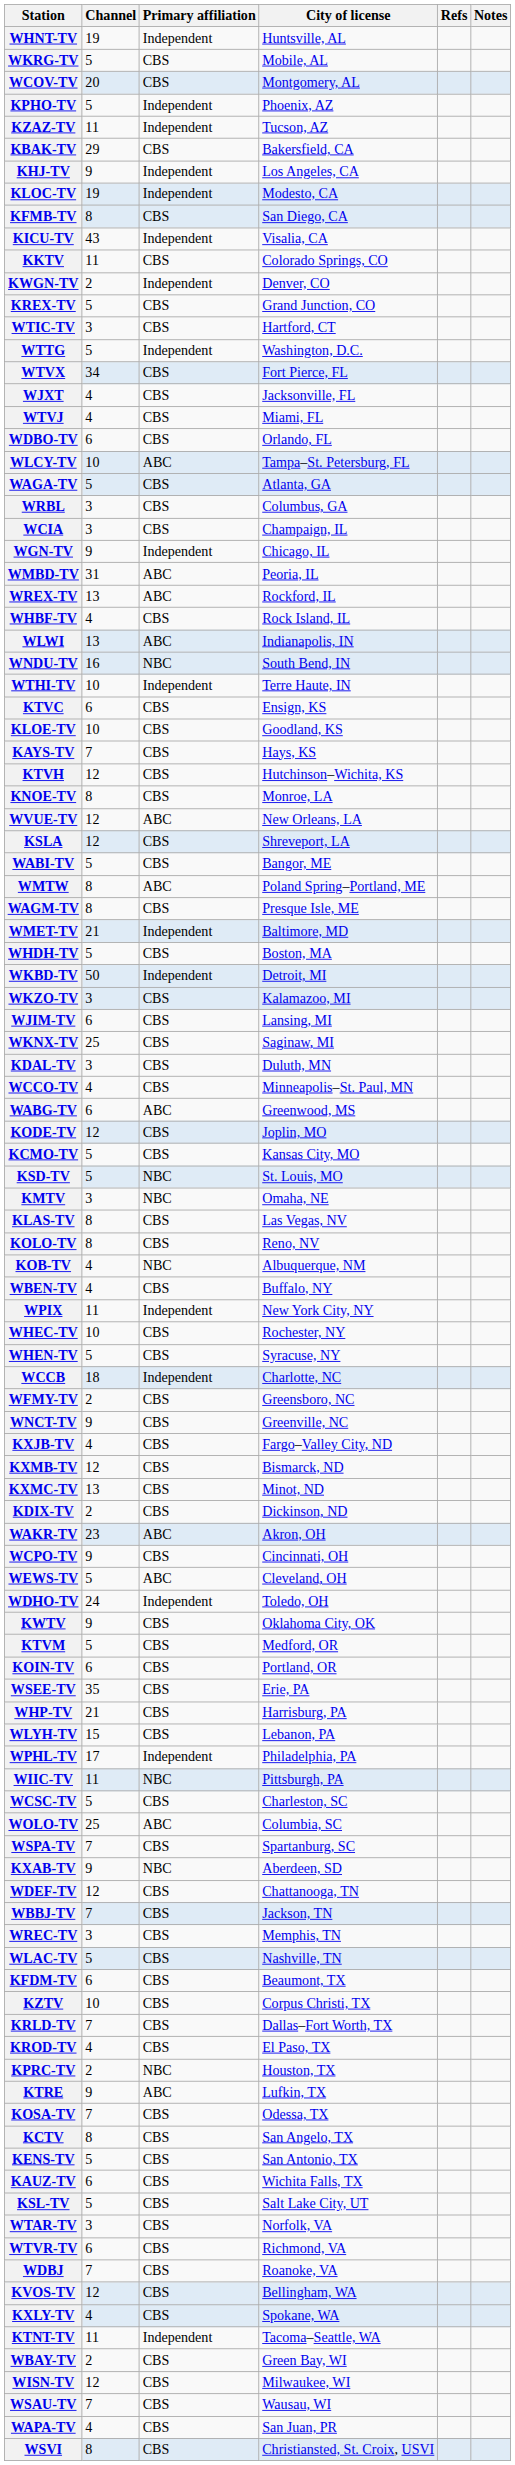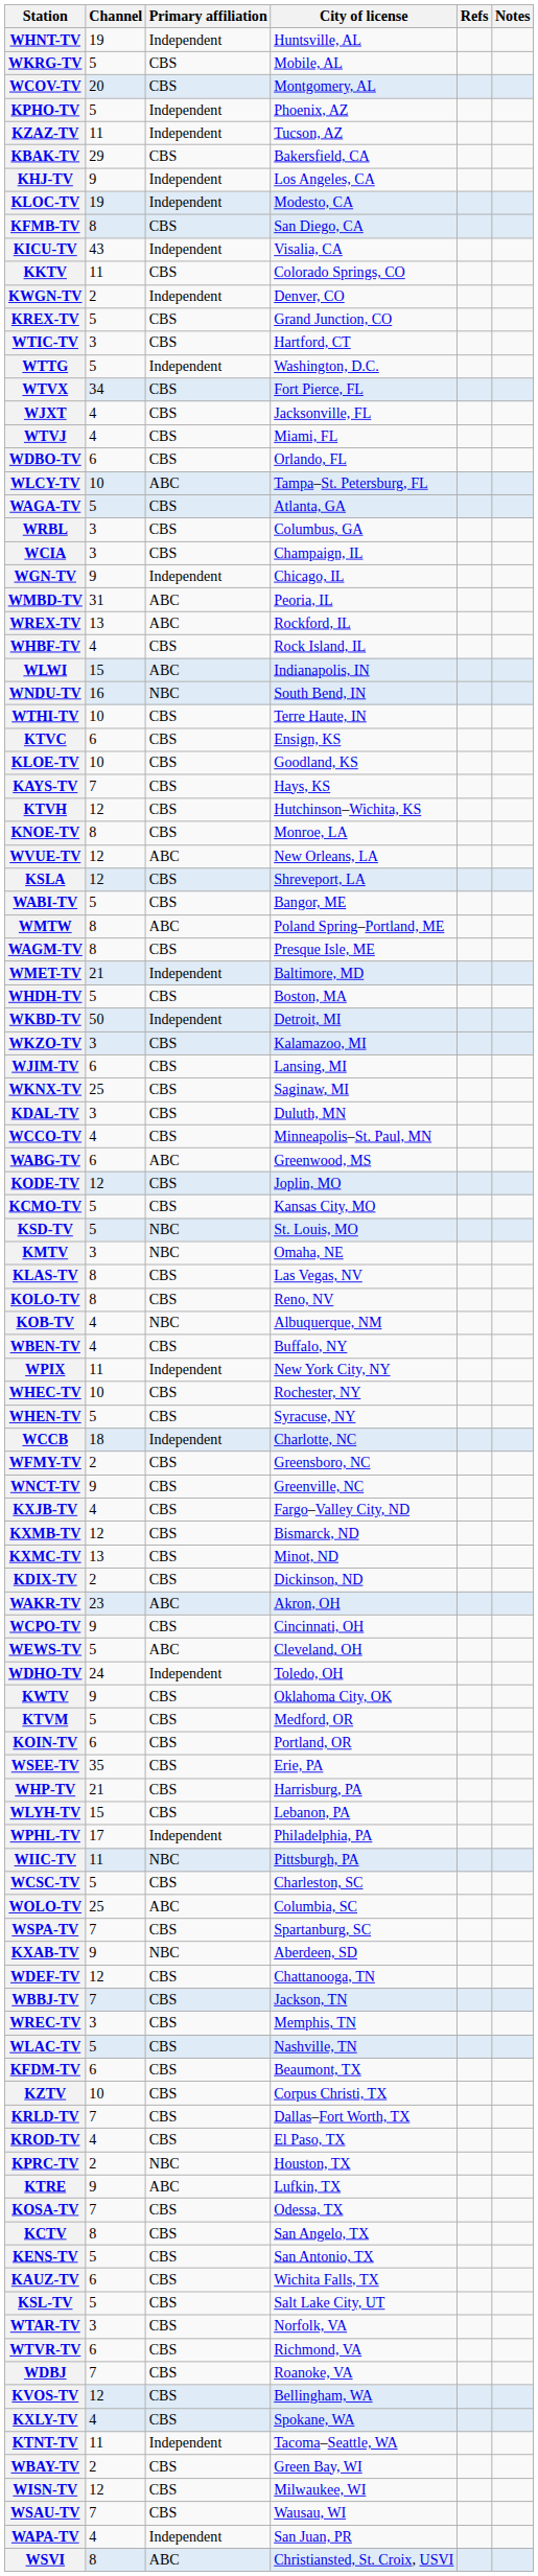 <table class="wikitable">
 <tr>
 <th scope="col">Station</th>
 <th scope="col">Channel</th>
 <th scope="col">Primary affiliation</th>
 <th scope="col">City of license</th>
 <th scope="col">Refs</th>
 <th scope="col">Notes</th>
 </tr>
 <tr>
 <th scope="row"><a href='#'>WHNT-TV</a></th>
 <td>19</td>
 <td>Independent</td>
 <td><a href='#'>Huntsville, AL</a></td>
 <td></td>
 <td></td>
 </tr>
 <tr>
 <th scope="row"><a href='#'>WKRG-TV</a></th>
 <td>5</td>
 <td>CBS</td>
 <td><a href='#'>Mobile, AL</a></td>
 <td></td>
 <td></td>
 </tr>
 <tr style="background-color:#DFEBF6;">
 <th scope="row"><a href='#'>WCOV-TV</a></th>
 <td>20</td>
 <td>CBS</td>
 <td><a href='#'>Montgomery, AL</a></td>
 <td></td>
 <td></td>
 </tr>
 <tr>
 <th scope="row"><a href='#'>KPHO-TV</a></th>
 <td>5</td>
 <td>Independent</td>
 <td><a href='#'>Phoenix, AZ</a></td>
 <td></td>
 <td></td>
 </tr>
 <tr>
 <th scope="row"><a href='#'>KZAZ-TV</a></th>
 <td>11</td>
 <td>Independent</td>
 <td><a href='#'>Tucson, AZ</a></td>
 <td></td>
 <td></td>
 </tr>
 <tr>
 <th scope="row"><a href='#'>KBAK-TV</a></th>
 <td>29</td>
 <td>CBS</td>
 <td><a href='#'>Bakersfield, CA</a></td>
 <td></td>
 <td></td>
 </tr>
 <tr>
 <th scope="row"><a href='#'>KHJ-TV</a></th>
 <td>9</td>
 <td>Independent</td>
 <td><a href='#'>Los Angeles, CA</a></td>
 <td></td>
 <td></td>
 </tr>
 <tr style="background-color:#DFEBF6;">
 <th scope="row"><a href='#'>KLOC-TV</a></th>
 <td>19</td>
 <td>Independent</td>
 <td><a href='#'>Modesto, CA</a></td>
 <td></td>
 <td></td>
 </tr>
 <tr style="background-color:#DFEBF6;">
 <th scope="row"><a href='#'>KFMB-TV</a></th>
 <td>8</td>
 <td>CBS</td>
 <td><a href='#'>San Diego, CA</a></td>
 <td></td>
 <td></td>
 </tr>
 <tr>
 <th scope="row"><a href='#'>KICU-TV</a></th>
 <td>43</td>
 <td>Independent</td>
 <td><a href='#'>Visalia, CA</a></td>
 <td></td>
 <td></td>
 </tr>
 <tr>
 <th scope="row"><a href='#'>KKTV</a></th>
 <td>11</td>
 <td>CBS</td>
 <td><a href='#'>Colorado Springs, CO</a></td>
 <td></td>
 <td></td>
 </tr>
 <tr>
 <th scope="row"><a href='#'>KWGN-TV</a></th>
 <td>2</td>
 <td>Independent</td>
 <td><a href='#'>Denver, CO</a></td>
 <td></td>
 <td></td>
 </tr>
 <tr>
 <th scope="row"><a href='#'>KREX-TV</a></th>
 <td>5</td>
 <td>CBS</td>
 <td><a href='#'>Grand Junction, CO</a></td>
 <td></td>
 <td></td>
 </tr>
 <tr>
 <th scope="row"><a href='#'>WTIC-TV</a></th>
 <td>3</td>
 <td>CBS</td>
 <td><a href='#'>Hartford, CT</a></td>
 <td></td>
 <td></td>
 </tr>
 <tr>
 <th scope="row"><a href='#'>WTTG</a></th>
 <td>5</td>
 <td>Independent</td>
 <td><a href='#'>Washington, D.C.</a></td>
 <td></td>
 <td></td>
 </tr>
 <tr style="background-color:#DFEBF6;">
 <th scope="row"><a href='#'>WTVX</a></th>
 <td>34</td>
 <td>CBS</td>
 <td><a href='#'>Fort Pierce, FL</a></td>
 <td></td>
 <td></td>
 </tr>
 <tr>
 <th scope="row"><a href='#'>WJXT</a></th>
 <td>4</td>
 <td>CBS</td>
 <td><a href='#'>Jacksonville, FL</a></td>
 <td></td>
 <td></td>
 </tr>
 <tr>
 <th scope="row"><a href='#'>WTVJ</a></th>
 <td>4</td>
 <td>CBS</td>
 <td><a href='#'>Miami, FL</a></td>
 <td></td>
 <td></td>
 </tr>
 <tr>
 <th scope="row"><a href='#'>WDBO-TV</a></th>
 <td>6</td>
 <td>CBS</td>
 <td><a href='#'>Orlando, FL</a></td>
 <td></td>
 <td></td>
 </tr>
 <tr style="background-color:#DFEBF6;">
 <th scope="row"><a href='#'>WLCY-TV</a></th>
 <td>10</td>
 <td>ABC</td>
 <td><a href='#'>Tampa</a>–<a href='#'>St. Petersburg, FL</a></td>
 <td></td>
 <td></td>
 </tr>
 <tr style="background-color:#DFEBF6;">
 <th scope="row"><a href='#'>WAGA-TV</a></th>
 <td>5</td>
 <td>CBS</td>
 <td><a href='#'>Atlanta, GA</a></td>
 <td></td>
 <td></td>
 </tr>
 <tr>
 <th scope="row"><a href='#'>WRBL</a></th>
 <td>3</td>
 <td>CBS</td>
 <td><a href='#'>Columbus, GA</a></td>
 <td></td>
 <td></td>
 </tr>
 <tr>
 <th scope="row"><a href='#'>WCIA</a></th>
 <td>3</td>
 <td>CBS</td>
 <td><a href='#'>Champaign, IL</a></td>
 <td></td>
 <td></td>
 </tr>
 <tr>
 <th scope="row"><a href='#'>WGN-TV</a></th>
 <td>9</td>
 <td>Independent</td>
 <td><a href='#'>Chicago, IL</a></td>
 <td></td>
 <td></td>
 </tr>
 <tr>
 <th scope="row"><a href='#'>WMBD-TV</a></th>
 <td>31</td>
 <td>ABC</td>
 <td><a href='#'>Peoria, IL</a></td>
 <td></td>
 <td></td>
 </tr>
 <tr>
 <th scope="row"><a href='#'>WREX-TV</a></th>
 <td>13</td>
 <td>ABC</td>
 <td><a href='#'>Rockford, IL</a></td>
 <td></td>
 <td></td>
 </tr>
 <tr>
 <th scope="row"><a href='#'>WHBF-TV</a></th>
 <td>4</td>
 <td>CBS</td>
 <td><a href='#'>Rock Island, IL</a></td>
 <td></td>
 <td></td>
 </tr>
 <tr style="background-color:#DFEBF6;">
 <th scope="row"><a href='#'>WLWI</a></th>
-<td>13</td>
+<td>15</td>
 <td>ABC</td>
 <td><a href='#'>Indianapolis, IN</a></td>
 <td></td>
 <td></td>
 </tr>
 <tr style="background-color:#DFEBF6;">
 <th scope="row"><a href='#'>WNDU-TV</a></th>
 <td>16</td>
 <td>NBC</td>
 <td><a href='#'>South Bend, IN</a></td>
 <td></td>
 <td></td>
 </tr>
 <tr>
 <th scope="row"><a href='#'>WTHI-TV</a></th>
 <td>10</td>
-<td>Independent</td>
+<td>CBS</td>
 <td><a href='#'>Terre Haute, IN</a></td>
 <td></td>
 <td></td>
 </tr>
 <tr>
 <th scope="row"><a href='#'>KTVC</a></th>
 <td>6</td>
 <td>CBS</td>
 <td><a href='#'>Ensign, KS</a></td>
 <td></td>
 <td></td>
 </tr>
 <tr>
 <th scope="row"><a href='#'>KLOE-TV</a></th>
 <td>10</td>
 <td>CBS</td>
 <td><a href='#'>Goodland, KS</a></td>
 <td></td>
 <td></td>
 </tr>
 <tr>
 <th scope="row"><a href='#'>KAYS-TV</a></th>
 <td>7</td>
 <td>CBS</td>
 <td><a href='#'>Hays, KS</a></td>
 <td></td>
 <td></td>
 </tr>
 <tr>
 <th scope="row"><a href='#'>KTVH</a></th>
 <td>12</td>
 <td>CBS</td>
 <td><a href='#'>Hutchinson</a>–<a href='#'>Wichita, KS</a></td>
 <td></td>
 <td></td>
 </tr>
 <tr>
 <th scope="row"><a href='#'>KNOE-TV</a></th>
 <td>8</td>
 <td>CBS</td>
 <td><a href='#'>Monroe, LA</a></td>
 <td></td>
 <td></td>
 </tr>
 <tr>
 <th scope="row"><a href='#'>WVUE-TV</a></th>
 <td>12</td>
 <td>ABC</td>
 <td><a href='#'>New Orleans, LA</a></td>
 <td></td>
 <td></td>
 </tr>
 <tr style="background-color:#DFEBF6;">
 <th scope="row"><a href='#'>KSLA</a></th>
 <td>12</td>
 <td>CBS</td>
 <td><a href='#'>Shreveport, LA</a></td>
 <td></td>
 <td></td>
 </tr>
 <tr>
 <th scope="row"><a href='#'>WABI-TV</a></th>
 <td>5</td>
 <td>CBS</td>
 <td><a href='#'>Bangor, ME</a></td>
 <td></td>
 <td></td>
 </tr>
 <tr>
 <th scope="row"><a href='#'>WMTW</a></th>
 <td>8</td>
 <td>ABC</td>
 <td><a href='#'>Poland Spring</a>–<a href='#'>Portland, ME</a></td>
 <td></td>
 <td></td>
 </tr>
 <tr>
 <th scope="row"><a href='#'>WAGM-TV</a></th>
 <td>8</td>
 <td>CBS</td>
 <td><a href='#'>Presque Isle, ME</a></td>
 <td></td>
 <td></td>
 </tr>
 <tr style="background-color:#DFEBF6;">
 <th scope="row"><a href='#'>WMET-TV</a></th>
 <td>21</td>
 <td>Independent</td>
 <td><a href='#'>Baltimore, MD</a></td>
 <td></td>
 <td></td>
 </tr>
 <tr>
 <th scope="row"><a href='#'>WHDH-TV</a></th>
 <td>5</td>
 <td>CBS</td>
 <td><a href='#'>Boston, MA</a></td>
 <td></td>
 <td></td>
 </tr>
 <tr style="background-color:#DFEBF6;">
 <th scope="row"><a href='#'>WKBD-TV</a></th>
 <td>50</td>
 <td>Independent</td>
 <td><a href='#'>Detroit, MI</a></td>
 <td></td>
 <td></td>
 </tr>
 <tr style="background-color:#DFEBF6;">
 <th scope="row"><a href='#'>WKZO-TV</a></th>
 <td>3</td>
 <td>CBS</td>
 <td><a href='#'>Kalamazoo, MI</a></td>
 <td></td>
 <td></td>
 </tr>
 <tr>
 <th scope="row"><a href='#'>WJIM-TV</a></th>
 <td>6</td>
 <td>CBS</td>
 <td><a href='#'>Lansing, MI</a></td>
 <td></td>
 <td></td>
 </tr>
 <tr>
 <th scope="row"><a href='#'>WKNX-TV</a></th>
 <td>25</td>
 <td>CBS</td>
 <td><a href='#'>Saginaw, MI</a></td>
 <td></td>
 <td></td>
 </tr>
 <tr>
 <th scope="row"><a href='#'>KDAL-TV</a></th>
 <td>3</td>
 <td>CBS</td>
 <td><a href='#'>Duluth, MN</a></td>
 <td></td>
 <td></td>
 </tr>
 <tr>
 <th scope="row"><a href='#'>WCCO-TV</a></th>
 <td>4</td>
 <td>CBS</td>
 <td><a href='#'>Minneapolis</a>–<a href='#'>St. Paul, MN</a></td>
 <td></td>
 <td></td>
 </tr>
 <tr>
 <th scope="row"><a href='#'>WABG-TV</a></th>
 <td>6</td>
 <td>ABC</td>
 <td><a href='#'>Greenwood, MS</a></td>
 <td></td>
 <td></td>
 </tr>
 <tr style="background-color:#DFEBF6;">
 <th scope="row"><a href='#'>KODE-TV</a></th>
 <td>12</td>
 <td>CBS</td>
 <td><a href='#'>Joplin, MO</a></td>
 <td></td>
 <td></td>
 </tr>
 <tr>
 <th scope="row"><a href='#'>KCMO-TV</a></th>
 <td>5</td>
 <td>CBS</td>
 <td><a href='#'>Kansas City, MO</a></td>
 <td></td>
 <td></td>
 </tr>
 <tr style="background-color:#DFEBF6;">
 <th scope="row"><a href='#'>KSD-TV</a></th>
 <td>5</td>
 <td>NBC</td>
 <td><a href='#'>St. Louis, MO</a></td>
 <td></td>
 <td></td>
 </tr>
 <tr>
 <th scope="row"><a href='#'>KMTV</a></th>
 <td>3</td>
 <td>NBC</td>
 <td><a href='#'>Omaha, NE</a></td>
 <td></td>
 <td></td>
 </tr>
 <tr>
 <th scope="row"><a href='#'>KLAS-TV</a></th>
 <td>8</td>
 <td>CBS</td>
 <td><a href='#'>Las Vegas, NV</a></td>
 <td></td>
 <td></td>
 </tr>
 <tr>
 <th scope="row"><a href='#'>KOLO-TV</a></th>
 <td>8</td>
 <td>CBS</td>
 <td><a href='#'>Reno, NV</a></td>
 <td></td>
 <td></td>
 </tr>
 <tr>
 <th scope="row"><a href='#'>KOB-TV</a></th>
 <td>4</td>
 <td>NBC</td>
 <td><a href='#'>Albuquerque, NM</a></td>
 <td></td>
 <td></td>
 </tr>
 <tr>
 <th scope="row"><a href='#'>WBEN-TV</a></th>
 <td>4</td>
 <td>CBS</td>
 <td><a href='#'>Buffalo, NY</a></td>
 <td></td>
 <td></td>
 </tr>
 <tr>
 <th scope="row"><a href='#'>WPIX</a></th>
 <td>11</td>
 <td>Independent</td>
 <td><a href='#'>New York City, NY</a></td>
 <td></td>
 <td></td>
 </tr>
 <tr>
 <th scope="row"><a href='#'>WHEC-TV</a></th>
 <td>10</td>
 <td>CBS</td>
 <td><a href='#'>Rochester, NY</a></td>
 <td></td>
 <td></td>
 </tr>
 <tr>
 <th scope="row"><a href='#'>WHEN-TV</a></th>
 <td>5</td>
 <td>CBS</td>
 <td><a href='#'>Syracuse, NY</a></td>
 <td></td>
 <td></td>
 </tr>
 <tr style="background-color:#DFEBF6;">
 <th scope="row"><a href='#'>WCCB</a></th>
 <td>18</td>
 <td>Independent</td>
 <td><a href='#'>Charlotte, NC</a></td>
 <td></td>
 <td></td>
 </tr>
 <tr>
 <th scope="row"><a href='#'>WFMY-TV</a></th>
 <td>2</td>
 <td>CBS</td>
 <td><a href='#'>Greensboro, NC</a></td>
 <td></td>
 <td></td>
 </tr>
 <tr>
 <th scope="row"><a href='#'>WNCT-TV</a></th>
 <td>9</td>
 <td>CBS</td>
 <td><a href='#'>Greenville, NC</a></td>
 <td></td>
 <td></td>
 </tr>
 <tr>
 <th scope="row"><a href='#'>KXJB-TV</a></th>
 <td>4</td>
 <td>CBS</td>
 <td><a href='#'>Fargo</a>–<a href='#'>Valley City, ND</a></td>
 <td></td>
 <td></td>
 </tr>
 <tr>
 <th scope="row"><a href='#'>KXMB-TV</a></th>
 <td>12</td>
 <td>CBS</td>
 <td><a href='#'>Bismarck, ND</a></td>
 <td></td>
 <td></td>
 </tr>
 <tr>
 <th scope="row"><a href='#'>KXMC-TV</a></th>
 <td>13</td>
 <td>CBS</td>
 <td><a href='#'>Minot, ND</a></td>
 <td></td>
 <td></td>
 </tr>
 <tr>
 <th scope="row"><a href='#'>KDIX-TV</a></th>
 <td>2</td>
 <td>CBS</td>
 <td><a href='#'>Dickinson, ND</a></td>
 <td></td>
 <td></td>
 </tr>
 <tr style="background-color:#DFEBF6;">
 <th scope="row"><a href='#'>WAKR-TV</a></th>
 <td>23</td>
 <td>ABC</td>
 <td><a href='#'>Akron, OH</a></td>
 <td></td>
 <td></td>
 </tr>
 <tr>
 <th scope="row"><a href='#'>WCPO-TV</a></th>
 <td>9</td>
 <td>CBS</td>
 <td><a href='#'>Cincinnati, OH</a></td>
 <td></td>
 <td></td>
 </tr>
 <tr>
 <th scope="row"><a href='#'>WEWS-TV</a></th>
 <td>5</td>
 <td>ABC</td>
 <td><a href='#'>Cleveland, OH</a></td>
 <td></td>
 <td></td>
 </tr>
 <tr>
 <th scope="row"><a href='#'>WDHO-TV</a></th>
 <td>24</td>
 <td>Independent</td>
 <td><a href='#'>Toledo, OH</a></td>
 <td></td>
 <td></td>
 </tr>
 <tr>
 <th scope="row"><a href='#'>KWTV</a></th>
 <td>9</td>
 <td>CBS</td>
 <td><a href='#'>Oklahoma City, OK</a></td>
 <td></td>
 <td></td>
 </tr>
 <tr>
 <th scope="row"><a href='#'>KTVM</a></th>
 <td>5</td>
 <td>CBS</td>
 <td><a href='#'>Medford, OR</a></td>
 <td></td>
 <td></td>
 </tr>
 <tr>
 <th scope="row"><a href='#'>KOIN-TV</a></th>
 <td>6</td>
 <td>CBS</td>
 <td><a href='#'>Portland, OR</a></td>
 <td></td>
 <td></td>
 </tr>
 <tr>
 <th scope="row"><a href='#'>WSEE-TV</a></th>
 <td>35</td>
 <td>CBS</td>
 <td><a href='#'>Erie, PA</a></td>
 <td></td>
 <td></td>
 </tr>
 <tr>
 <th scope="row"><a href='#'>WHP-TV</a></th>
 <td>21</td>
 <td>CBS</td>
 <td><a href='#'>Harrisburg, PA</a></td>
 <td></td>
 <td></td>
 </tr>
 <tr>
 <th scope="row"><a href='#'>WLYH-TV</a></th>
 <td>15</td>
 <td>CBS</td>
 <td><a href='#'>Lebanon, PA</a></td>
 <td></td>
 <td></td>
 </tr>
 <tr>
 <th scope="row"><a href='#'>WPHL-TV</a></th>
 <td>17</td>
 <td>Independent</td>
 <td><a href='#'>Philadelphia, PA</a></td>
 <td></td>
 <td></td>
 </tr>
 <tr style="background-color:#DFEBF6;">
 <th scope="row"><a href='#'>WIIC-TV</a></th>
 <td>11</td>
 <td>NBC</td>
 <td><a href='#'>Pittsburgh, PA</a></td>
 <td></td>
 <td></td>
 </tr>
 <tr>
 <th scope="row"><a href='#'>WCSC-TV</a></th>
 <td>5</td>
 <td>CBS</td>
 <td><a href='#'>Charleston, SC</a></td>
 <td></td>
 <td></td>
 </tr>
 <tr>
 <th scope="row"><a href='#'>WOLO-TV</a></th>
 <td>25</td>
 <td>ABC</td>
 <td><a href='#'>Columbia, SC</a></td>
 <td></td>
 <td></td>
 </tr>
 <tr>
 <th scope="row"><a href='#'>WSPA-TV</a></th>
 <td>7</td>
 <td>CBS</td>
 <td><a href='#'>Spartanburg, SC</a></td>
 <td></td>
 <td></td>
 </tr>
 <tr>
 <th scope="row"><a href='#'>KXAB-TV</a></th>
 <td>9</td>
 <td>NBC</td>
 <td><a href='#'>Aberdeen, SD</a></td>
 <td></td>
 <td></td>
 </tr>
 <tr>
 <th scope="row"><a href='#'>WDEF-TV</a></th>
 <td>12</td>
 <td>CBS</td>
 <td><a href='#'>Chattanooga, TN</a></td>
 <td></td>
 <td></td>
 </tr>
 <tr style="background-color:#DFEBF6;">
 <th scope="row"><a href='#'>WBBJ-TV</a></th>
 <td>7</td>
 <td>CBS</td>
 <td><a href='#'>Jackson, TN</a></td>
 <td></td>
 <td></td>
 </tr>
 <tr>
 <th scope="row"><a href='#'>WREC-TV</a></th>
 <td>3</td>
 <td>CBS</td>
 <td><a href='#'>Memphis, TN</a></td>
 <td></td>
 <td></td>
 </tr>
 <tr style="background-color:#DFEBF6;">
 <th scope="row"><a href='#'>WLAC-TV</a></th>
 <td>5</td>
 <td>CBS</td>
 <td><a href='#'>Nashville, TN</a></td>
 <td></td>
 <td></td>
 </tr>
 <tr>
 <th scope="row"><a href='#'>KFDM-TV</a></th>
 <td>6</td>
 <td>CBS</td>
 <td><a href='#'>Beaumont, TX</a></td>
 <td></td>
 <td></td>
 </tr>
 <tr>
 <th scope="row"><a href='#'>KZTV</a></th>
 <td>10</td>
 <td>CBS</td>
 <td><a href='#'>Corpus Christi, TX</a></td>
 <td></td>
 <td></td>
 </tr>
 <tr>
 <th scope="row"><a href='#'>KRLD-TV</a></th>
 <td>7</td>
 <td>CBS</td>
 <td><a href='#'>Dallas</a>–<a href='#'>Fort Worth, TX</a></td>
 <td></td>
 <td></td>
 </tr>
 <tr>
 <th scope="row"><a href='#'>KROD-TV</a></th>
 <td>4</td>
 <td>CBS</td>
 <td><a href='#'>El Paso, TX</a></td>
 <td></td>
 <td></td>
 </tr>
 <tr>
 <th scope="row"><a href='#'>KPRC-TV</a></th>
 <td>2</td>
 <td>NBC</td>
 <td><a href='#'>Houston, TX</a></td>
 <td></td>
 <td></td>
 </tr>
 <tr>
 <th scope="row"><a href='#'>KTRE</a></th>
 <td>9</td>
 <td>ABC</td>
 <td><a href='#'>Lufkin, TX</a></td>
 <td></td>
 <td></td>
 </tr>
 <tr>
 <th scope="row"><a href='#'>KOSA-TV</a></th>
 <td>7</td>
 <td>CBS</td>
 <td><a href='#'>Odessa, TX</a></td>
 <td></td>
 <td></td>
 </tr>
 <tr>
 <th scope="row"><a href='#'>KCTV</a></th>
 <td>8</td>
 <td>CBS</td>
 <td><a href='#'>San Angelo, TX</a></td>
 <td></td>
 <td></td>
 </tr>
 <tr>
 <th scope="row"><a href='#'>KENS-TV</a></th>
 <td>5</td>
 <td>CBS</td>
 <td><a href='#'>San Antonio, TX</a></td>
 <td></td>
 <td></td>
 </tr>
 <tr>
 <th scope="row"><a href='#'>KAUZ-TV</a></th>
 <td>6</td>
 <td>CBS</td>
 <td><a href='#'>Wichita Falls, TX</a></td>
 <td></td>
 <td></td>
 </tr>
 <tr>
 <th scope="row"><a href='#'>KSL-TV</a></th>
 <td>5</td>
 <td>CBS</td>
 <td><a href='#'>Salt Lake City, UT</a></td>
 <td></td>
 <td></td>
 </tr>
 <tr>
 <th scope="row"><a href='#'>WTAR-TV</a></th>
 <td>3</td>
 <td>CBS</td>
 <td><a href='#'>Norfolk, VA</a></td>
 <td></td>
 <td></td>
 </tr>
 <tr>
 <th scope="row"><a href='#'>WTVR-TV</a></th>
 <td>6</td>
 <td>CBS</td>
 <td><a href='#'>Richmond, VA</a></td>
 <td></td>
 <td></td>
 </tr>
 <tr>
 <th scope="row"><a href='#'>WDBJ</a></th>
 <td>7</td>
 <td>CBS</td>
 <td><a href='#'>Roanoke, VA</a></td>
 <td></td>
 <td></td>
 </tr>
 <tr style="background-color:#DFEBF6;">
 <th scope="row"><a href='#'>KVOS-TV</a></th>
 <td>12</td>
 <td>CBS</td>
 <td><a href='#'>Bellingham, WA</a></td>
 <td></td>
 <td></td>
 </tr>
 <tr style="background-color:#DFEBF6;">
 <th scope="row"><a href='#'>KXLY-TV</a></th>
 <td>4</td>
 <td>CBS</td>
 <td><a href='#'>Spokane, WA</a></td>
 <td></td>
 <td></td>
 </tr>
 <tr>
 <th scope="row"><a href='#'>KTNT-TV</a></th>
 <td>11</td>
 <td>Independent</td>
 <td><a href='#'>Tacoma</a>–<a href='#'>Seattle, WA</a></td>
 <td></td>
 <td></td>
 </tr>
 <tr>
 <th scope="row"><a href='#'>WBAY-TV</a></th>
 <td>2</td>
 <td>CBS</td>
 <td><a href='#'>Green Bay, WI</a></td>
 <td></td>
 <td></td>
 </tr>
 <tr>
 <th scope="row"><a href='#'>WISN-TV</a></th>
 <td>12</td>
 <td>CBS</td>
 <td><a href='#'>Milwaukee, WI</a></td>
 <td></td>
 <td></td>
 </tr>
 <tr>
 <th scope="row"><a href='#'>WSAU-TV</a></th>
 <td>7</td>
 <td>CBS</td>
 <td><a href='#'>Wausau, WI</a></td>
 <td></td>
 <td></td>
 </tr>
 <tr>
 <th scope="row"><a href='#'>WAPA-TV</a></th>
 <td>4</td>
-<td>CBS</td>
+<td>Independent</td>
 <td><a href='#'>San Juan, PR</a></td>
 <td></td>
 <td></td>
 </tr>
 <tr style="background-color:#DFEBF6;">
 <th scope="row"><a href='#'>WSVI</a></th>
 <td>8</td>
-<td>CBS</td>
+<td>ABC</td>
 <td><a href='#'>Christiansted, St. Croix</a>, <a href='#'>USVI</a></td>
 <td></td>
 <td></td>
 </tr>
 </table>
